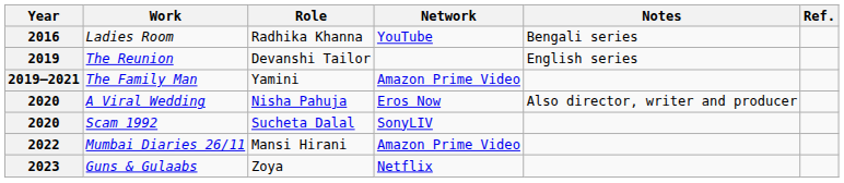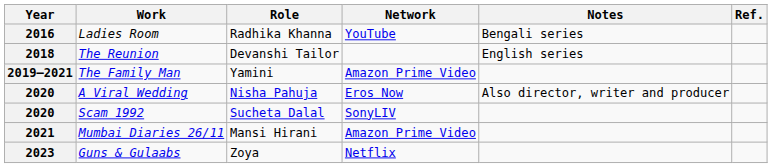 <table class="wikitable plainrowheaders sortable">
 <tr>
 <th scope="col">Year</th>
 <th scope="col">Work</th>
 <th scope="col">Role</th>
 <th>Network</th>
 <th scope="col" class="unsortable">Notes</th>
 <th scope="col" class="unsortable">Ref.</th>
 </tr>
 <tr>
 <th scope="row">2016</th>
 <td><em>Ladies Room</em></td>
 <td>Radhika Khanna</td>
 <td><a href='#'>YouTube</a></td>
 <td>Bengali series</td>
 <td></td>
 </tr>
 <tr>
-<th scope="row">2019</th>
+<th scope="row">2018</th>
 <td><em><a href='#'>The Reunion</a></em></td>
 <td>Devanshi Tailor</td>
 <td></td>
 <td>English series</td>
 <td></td>
 </tr>
 <tr>
 <th scope="row">2019–2021</th>
 <td><em><a href='#'>The Family Man</a></em></td>
 <td>Yamini</td>
 <td><a href='#'>Amazon Prime Video</a></td>
 <td></td>
 <td></td>
 </tr>
 <tr>
 <th scope="row">2020</th>
 <td><em><a href='#'>A Viral Wedding</a></em></td>
 <td><a href='#'>Nisha Pahuja</a></td>
 <td><a href='#'>Eros Now</a></td>
 <td>Also director, writer and producer</td>
 <td></td>
 </tr>
 <tr>
 <th scope="row">2020</th>
 <td><em><a href='#'>Scam 1992</a></em></td>
 <td><a href='#'>Sucheta Dalal</a></td>
 <td><a href='#'>SonyLIV</a></td>
 <td></td>
 <td></td>
 </tr>
 <tr>
-<th scope="row">2022</th>
+<th scope="row">2021</th>
 <td><em><a href='#'>Mumbai Diaries 26/11</a></em></td>
 <td>Mansi Hirani</td>
 <td><a href='#'>Amazon Prime Video</a></td>
 <td></td>
 <td></td>
 </tr>
 <tr>
 <th scope="row">2023</th>
 <td><em><a href='#'>Guns & Gulaabs</a></em></td>
 <td>Zoya</td>
 <td><a href='#'>Netflix</a></td>
 <td></td>
 <td></td>
 </tr>
 </table>
